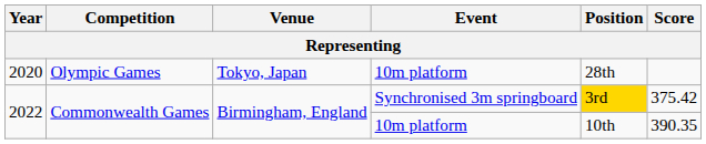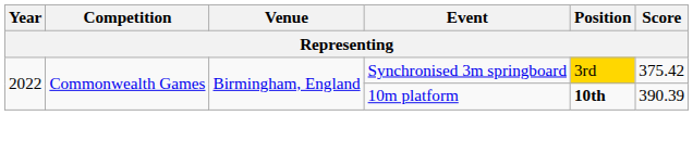 <table class="wikitable sortable">
 <tr>
 <th>Year</th>
 <th>Competition</th>
 <th>Venue</th>
 <th>Event</th>
 <th>Position</th>
 <th>Score</th>
 </tr>
 <tr>
 <th colspan="6">Representing </th>
 </tr>
 <tr>
-<td>2020</td>
-<td><a href='#'>Olympic Games</a></td>
-<td><a href='#'>Tokyo, Japan</a></td>
-<td><a href='#'>10m platform</a></td>
-<td>28th</td>
-<td></td>
-</tr>
-<tr>
 <td rowspan="2">2022</td>
 <td rowspan="2"><a href='#'>Commonwealth Games</a></td>
 <td rowspan="2"><a href='#'>Birmingham, England</a></td>
 <td><a href='#'>Synchronised 3m springboard</a></td>
 <td style="background: gold;">3rd</td>
 <td>375.42</td>
 </tr>
 <tr>
 <td><a href='#'>10m platform</a></td>
-<td>10th</td>
-<td>390.35</td>
+<td><strong>10th</strong></td>
+<td>390.39</td>
 </tr>
 </table>
